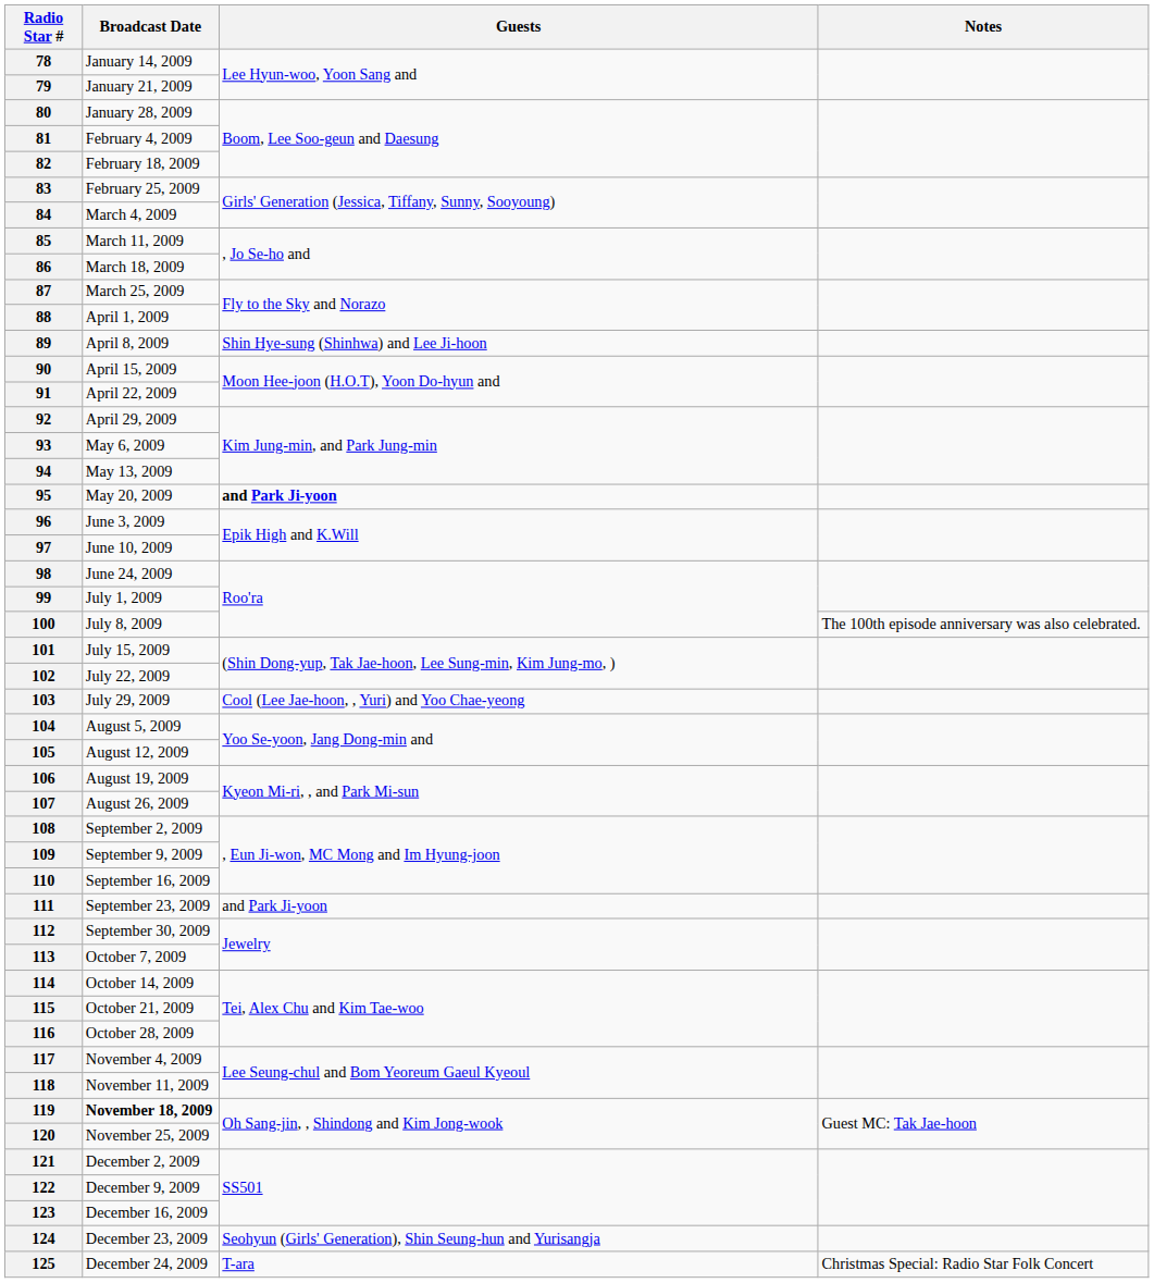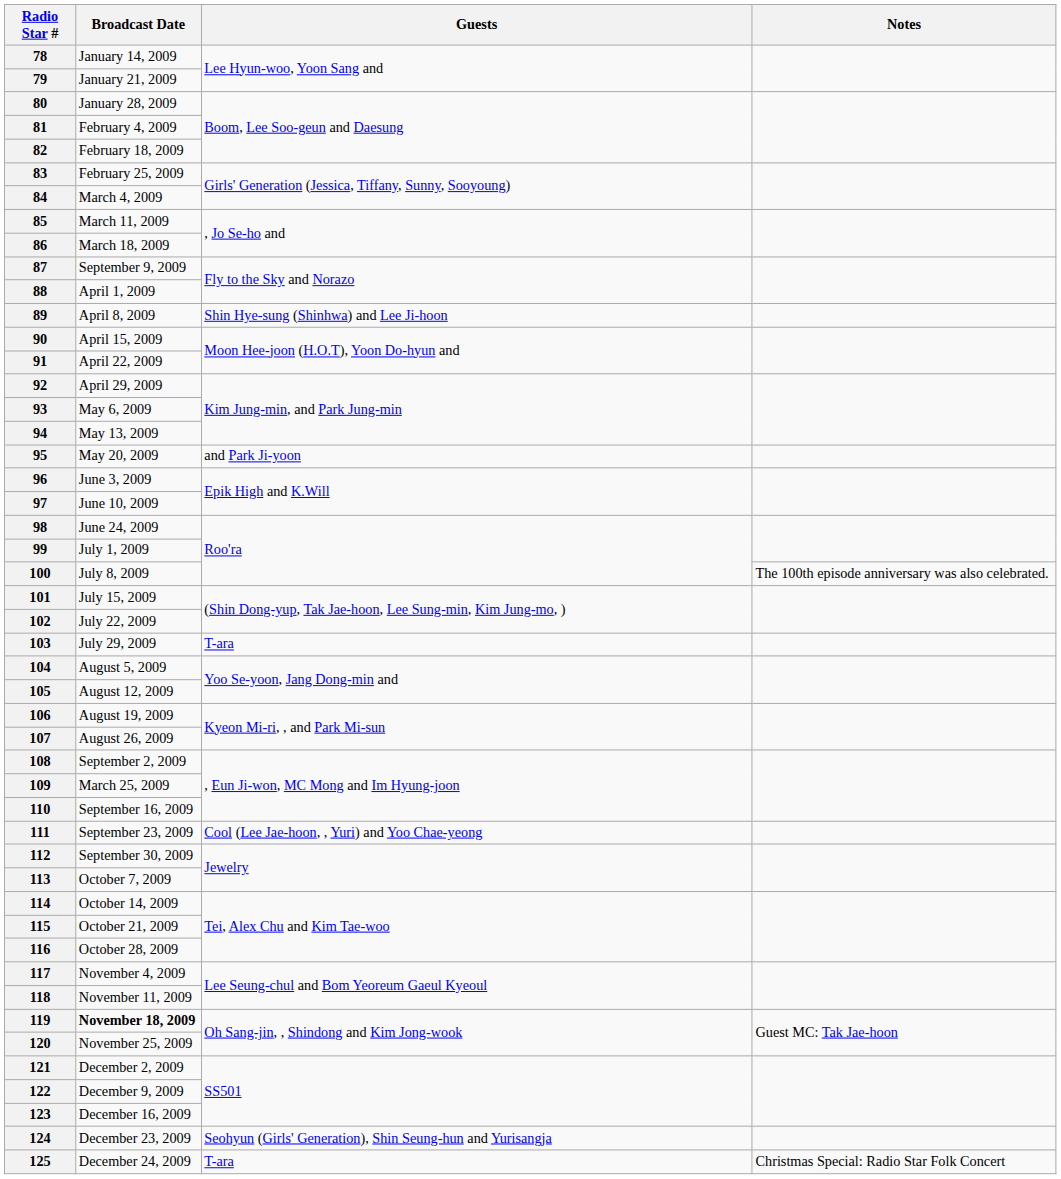 <table class="wikitable" style="font-size: 90%;">
 <tr>
 <th width=65><a href='#'>Radio Star</a> #</th>
 <th width=120>Broadcast Date</th>
 <th width=550>Guests</th>
 <th width=300>Notes</th>
 </tr>
 <tr>
 <th>78</th>
 <td>January 14, 2009</td>
 <td rowspan="2"><a href='#'>Lee Hyun-woo</a>, <a href='#'>Yoon Sang</a> and </td>
 <td rowspan="2"></td>
 </tr>
 <tr>
 <th>79</th>
 <td>January 21, 2009</td>
 </tr>
 <tr>
 <th>80</th>
 <td>January 28, 2009</td>
 <td rowspan="3"><a href='#'>Boom</a>, <a href='#'>Lee Soo-geun</a> and <a href='#'>Daesung</a></td>
 <td rowspan="3"></td>
 </tr>
 <tr>
 <th>81</th>
 <td>February 4, 2009</td>
 </tr>
 <tr>
 <th>82</th>
 <td>February 18, 2009</td>
 </tr>
 <tr>
 <th>83</th>
 <td>February 25, 2009</td>
 <td rowspan="2"><a href='#'>Girls' Generation</a> (<a href='#'>Jessica</a>, <a href='#'>Tiffany</a>, <a href='#'>Sunny</a>, <a href='#'>Sooyoung</a>)</td>
 <td rowspan="2"></td>
 </tr>
 <tr>
 <th>84</th>
 <td>March 4, 2009</td>
 </tr>
 <tr>
 <th>85</th>
 <td>March 11, 2009</td>
 <td rowspan="2">, <a href='#'>Jo Se-ho</a> and </td>
 <td rowspan="2"></td>
 </tr>
 <tr>
 <th>86</th>
 <td>March 18, 2009</td>
 </tr>
 <tr>
 <th>87</th>
-<td>March 25, 2009</td>
+<td>September 9, 2009</td>
 <td rowspan="2"><a href='#'>Fly to the Sky</a> and <a href='#'>Norazo</a></td>
 <td rowspan="2"></td>
 </tr>
 <tr>
 <th>88</th>
 <td>April 1, 2009</td>
 </tr>
 <tr>
 <th>89</th>
 <td>April 8, 2009</td>
 <td><a href='#'>Shin Hye-sung</a> (<a href='#'>Shinhwa</a>) and <a href='#'>Lee Ji-hoon</a></td>
 <td></td>
 </tr>
 <tr>
 <th>90</th>
 <td>April 15, 2009</td>
 <td rowspan="2"><a href='#'>Moon Hee-joon</a> (<a href='#'>H.O.T</a>), <a href='#'>Yoon Do-hyun</a> and </td>
 <td rowspan="2"></td>
 </tr>
 <tr>
 <th>91</th>
 <td>April 22, 2009</td>
 </tr>
 <tr>
 <th>92</th>
 <td>April 29, 2009</td>
 <td rowspan="3"><a href='#'>Kim Jung-min</a>,  and <a href='#'>Park Jung-min</a></td>
 <td rowspan="3"></td>
 </tr>
 <tr>
 <th>93</th>
 <td>May 6, 2009</td>
 </tr>
 <tr>
 <th>94</th>
 <td>May 13, 2009</td>
 </tr>
 <tr>
 <th>95</th>
 <td>May 20, 2009</td>
-<td><strong> and <a href='#'>Park Ji-yoon</a></strong></td>
+<td> and <a href='#'>Park Ji-yoon</a></td>
 <td></td>
 </tr>
 <tr>
 <th>96</th>
 <td>June 3, 2009</td>
 <td rowspan="2"><a href='#'>Epik High</a> and <a href='#'>K.Will</a></td>
 <td rowspan="2"></td>
 </tr>
 <tr>
 <th>97</th>
 <td>June 10, 2009</td>
 </tr>
 <tr>
 <th>98</th>
 <td>June 24, 2009</td>
 <td rowspan="3"><a href='#'>Roo'ra</a></td>
 <td rowspan="2"></td>
 </tr>
 <tr>
 <th>99</th>
 <td>July 1, 2009</td>
 </tr>
 <tr>
 <th>100</th>
 <td>July 8, 2009</td>
 <td>The 100th episode anniversary was also celebrated.</td>
 </tr>
 <tr>
 <th>101</th>
 <td>July 15, 2009</td>
 <td rowspan="2"> (<a href='#'>Shin Dong-yup</a>, <a href='#'>Tak Jae-hoon</a>, <a href='#'>Lee Sung-min</a>, <a href='#'>Kim Jung-mo</a>, )</td>
 <td rowspan="2"></td>
 </tr>
 <tr>
 <th>102</th>
 <td>July 22, 2009</td>
 </tr>
 <tr>
 <th>103</th>
 <td>July 29, 2009</td>
-<td><a href='#'>Cool</a> (<a href='#'>Lee Jae-hoon</a>, , <a href='#'>Yuri</a>) and <a href='#'>Yoo Chae-yeong</a></td>
+<td><a href='#'>T-ara</a></td>
 <td></td>
 </tr>
 <tr>
 <th>104</th>
 <td>August 5, 2009</td>
 <td rowspan="2"><a href='#'>Yoo Se-yoon</a>, <a href='#'>Jang Dong-min</a> and </td>
 <td rowspan="2"></td>
 </tr>
 <tr>
 <th>105</th>
 <td>August 12, 2009</td>
 </tr>
 <tr>
 <th>106</th>
 <td>August 19, 2009</td>
 <td rowspan="2"><a href='#'>Kyeon Mi-ri</a>, ,  and <a href='#'>Park Mi-sun</a></td>
 <td rowspan="2"></td>
 </tr>
 <tr>
 <th>107</th>
 <td>August 26, 2009</td>
 </tr>
 <tr>
 <th>108</th>
 <td>September 2, 2009</td>
 <td rowspan="3">, <a href='#'>Eun Ji-won</a>, <a href='#'>MC Mong</a> and <a href='#'>Im Hyung-joon</a></td>
 <td rowspan="3"></td>
 </tr>
 <tr>
 <th>109</th>
-<td>September 9, 2009</td>
+<td>March 25, 2009</td>
 </tr>
 <tr>
 <th>110</th>
 <td>September 16, 2009</td>
 </tr>
 <tr>
 <th>111</th>
 <td>September 23, 2009</td>
-<td> and <a href='#'>Park Ji-yoon</a></td>
+<td><a href='#'>Cool</a> (<a href='#'>Lee Jae-hoon</a>, , <a href='#'>Yuri</a>) and <a href='#'>Yoo Chae-yeong</a></td>
 <td></td>
 </tr>
 <tr>
 <th>112</th>
 <td>September 30, 2009</td>
 <td rowspan="2"><a href='#'>Jewelry</a></td>
 <td rowspan="2"></td>
 </tr>
 <tr>
 <th>113</th>
 <td>October 7, 2009</td>
 </tr>
 <tr>
 <th>114</th>
 <td>October 14, 2009</td>
 <td rowspan="3"><a href='#'>Tei</a>, <a href='#'>Alex Chu</a> and <a href='#'>Kim Tae-woo</a></td>
 <td rowspan="3"></td>
 </tr>
 <tr>
 <th>115</th>
 <td>October 21, 2009</td>
 </tr>
 <tr>
 <th>116</th>
 <td>October 28, 2009</td>
 </tr>
 <tr>
 <th>117</th>
 <td>November 4, 2009</td>
 <td rowspan="2"><a href='#'>Lee Seung-chul</a> and <a href='#'>Bom Yeoreum Gaeul Kyeoul</a></td>
 <td rowspan="2"></td>
 </tr>
 <tr>
 <th>118</th>
 <td>November 11, 2009</td>
 </tr>
 <tr>
 <th>119</th>
 <td><strong>November 18, 2009</strong></td>
 <td rowspan="2"><a href='#'>Oh Sang-jin</a>, , <a href='#'>Shindong</a> and <a href='#'>Kim Jong-wook</a></td>
 <td rowspan="2">Guest MC: <a href='#'>Tak Jae-hoon</a></td>
 </tr>
 <tr>
 <th>120</th>
 <td>November 25, 2009</td>
 </tr>
 <tr>
 <th>121</th>
 <td>December 2, 2009</td>
 <td rowspan="3"><a href='#'>SS501</a></td>
 <td rowspan="3"></td>
 </tr>
 <tr>
 <th>122</th>
 <td>December 9, 2009</td>
 </tr>
 <tr>
 <th>123</th>
 <td>December 16, 2009</td>
 </tr>
 <tr>
 <th>124</th>
 <td>December 23, 2009</td>
 <td><a href='#'>Seohyun</a> (<a href='#'>Girls' Generation</a>), <a href='#'>Shin Seung-hun</a> and <a href='#'>Yurisangja</a></td>
 <td></td>
 </tr>
 <tr>
 <th>125</th>
 <td>December 24, 2009</td>
 <td><a href='#'>T-ara</a></td>
 <td>Christmas Special: Radio Star Folk Concert</td>
 </tr>
 </table>
